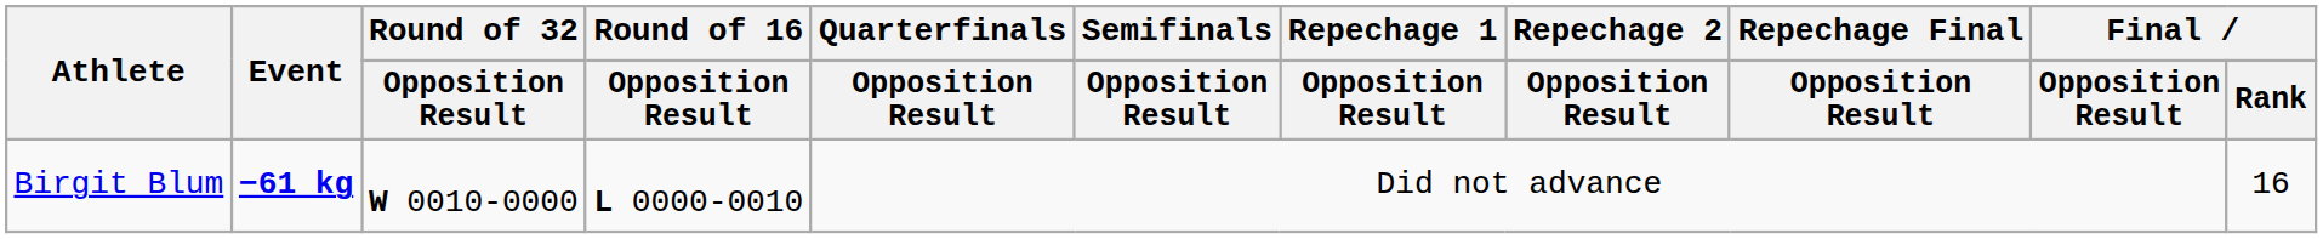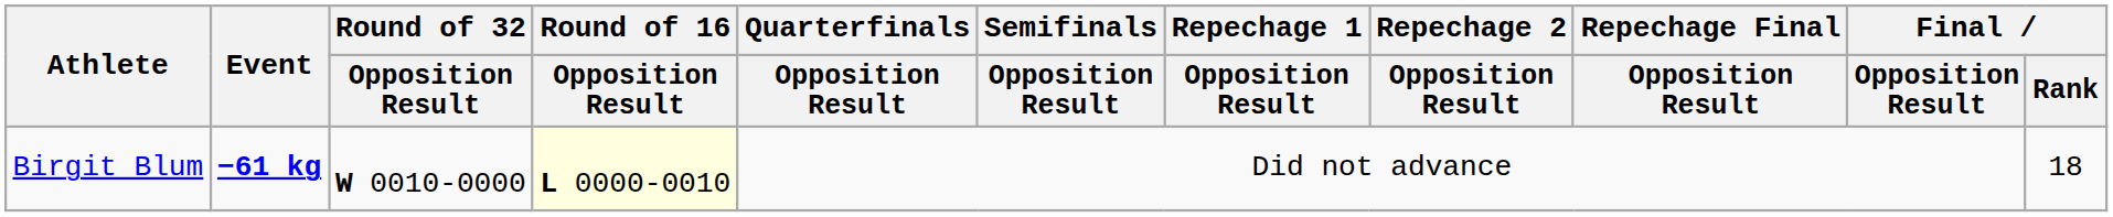 <table class="wikitable" style="font-size:90%">
 <tr>
 <th rowspan="2">Athlete</th>
 <th rowspan="2">Event</th>
 <th>Round of 32</th>
 <th>Round of 16</th>
 <th>Quarterfinals</th>
 <th>Semifinals</th>
 <th>Repechage 1</th>
 <th>Repechage 2</th>
 <th>Repechage Final</th>
 <th colspan=2>Final / </th>
 </tr>
 <tr style="font-size:95%">
 <th>Opposition<br>Result</th>
 <th>Opposition<br>Result</th>
 <th>Opposition<br>Result</th>
 <th>Opposition<br>Result</th>
 <th>Opposition<br>Result</th>
 <th>Opposition<br>Result</th>
 <th>Opposition<br>Result</th>
 <th>Opposition<br>Result</th>
 <th>Rank</th>
 </tr>
 <tr align=center>
 <td align=left><a href='#'>Birgit Blum</a></td>
 <td align=left><strong><a href='#'>−61 kg</a></strong></td>
 <td><br><strong>W</strong> 0010-0000</td>
-<td><br><strong>L</strong> 0000-0010</td>
+<td style="background: lightyellow;"><br><strong>L</strong> 0000-0010</td>
 <td colspan= 6>Did not advance</td>
-<td>16</td>
+<td>18</td>
 </tr>
 </table>
